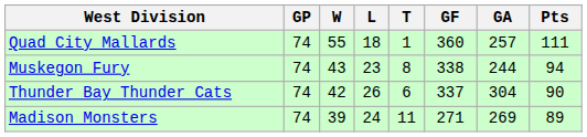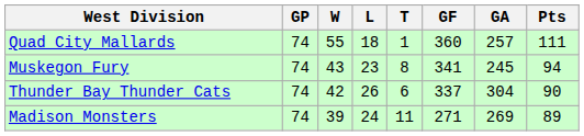 <table class="wikitable">
 <tr>
 <th width="40%" bgcolor="#e0e0e0">West Division</th>
 <th width="5%" bgcolor="#e0e0e0">GP</th>
 <th width="5%" bgcolor="#e0e0e0">W</th>
 <th width="5%" bgcolor="#e0e0e0">L</th>
 <th width="5%" bgcolor="#e0e0e0">T</th>
 <th width="7.5%" bgcolor="#e0e0e0">GF</th>
 <th width="7.5%" bgcolor="#e0e0e0">GA</th>
 <th width="7.5%" bgcolor="#e0e0e0">Pts</th>
 </tr>
 <tr align="center" bgcolor="#CCFFCC">
 <td align="left"><a href='#'>Quad City Mallards</a></td>
 <td>74</td>
 <td>55</td>
 <td>18</td>
 <td>1</td>
 <td>360</td>
 <td>257</td>
 <td>111</td>
 </tr>
 <tr align="center" bgcolor="#CCFFCC">
 <td align="left"><a href='#'>Muskegon Fury</a></td>
 <td>74</td>
 <td>43</td>
 <td>23</td>
 <td>8</td>
-<td>338</td>
-<td>244</td>
+<td>341</td>
+<td>245</td>
 <td>94</td>
 </tr>
 <tr align="center" bgcolor="#CCFFCC">
 <td align="left"><a href='#'>Thunder Bay Thunder Cats</a></td>
 <td>74</td>
 <td>42</td>
 <td>26</td>
 <td>6</td>
 <td>337</td>
 <td>304</td>
 <td>90</td>
 </tr>
 <tr align="center" bgcolor="#CCFFCC">
 <td align="left"><a href='#'>Madison Monsters</a></td>
 <td>74</td>
 <td>39</td>
 <td>24</td>
 <td>11</td>
 <td>271</td>
 <td>269</td>
 <td>89</td>
 </tr>
 </table>
